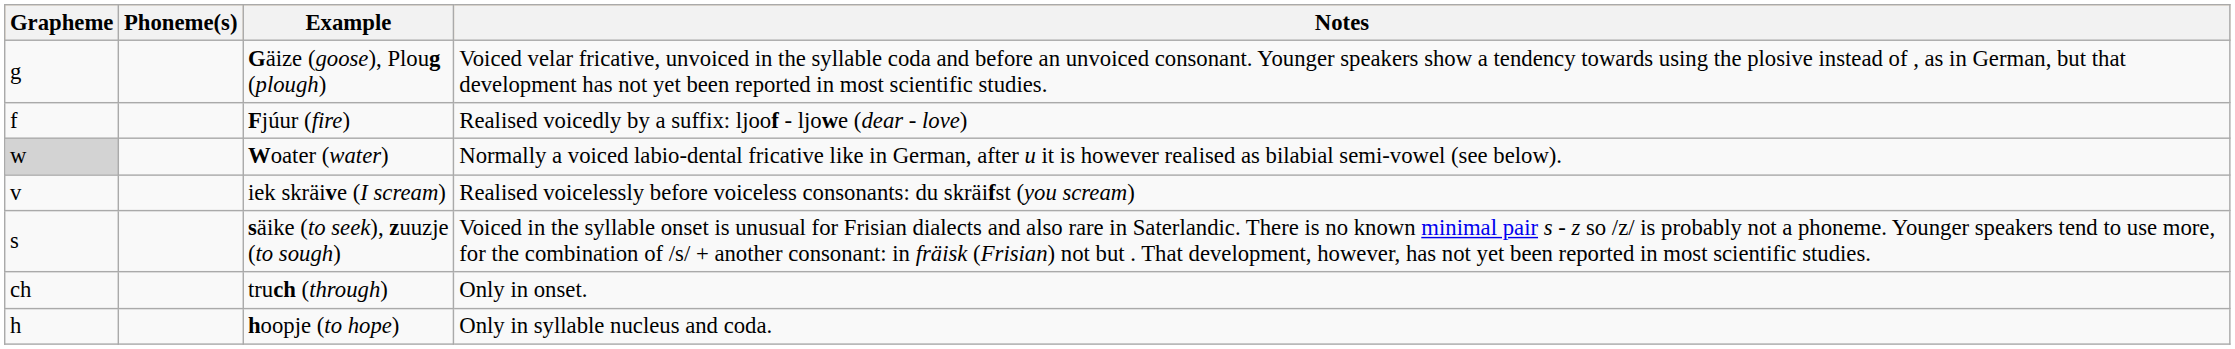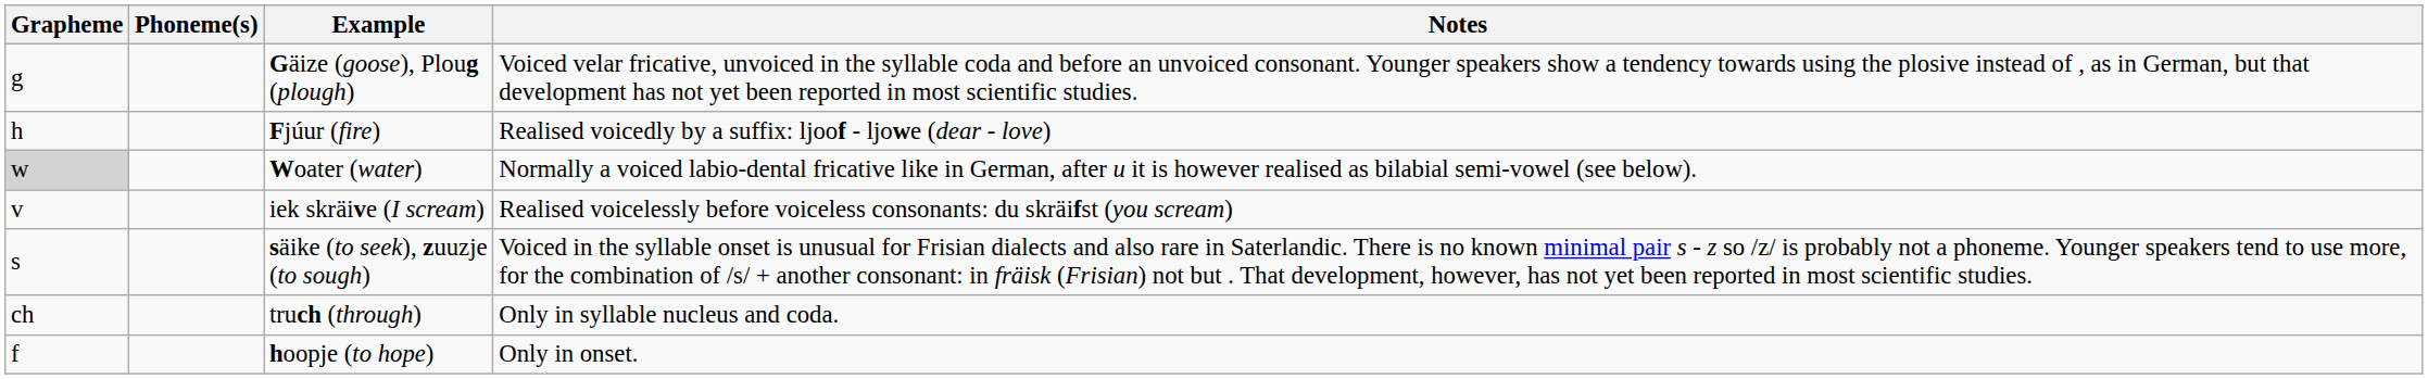 <table class="wikitable">
 <tr style="background-color:#FFDEAD;" align="center">
 <th>Grapheme</th>
 <th>Phoneme(s)</th>
 <th>Example</th>
 <th>Notes</th>
 </tr>
 <tr>
 <td>g</td>
 <td></td>
 <td><strong>G</strong>äize (<em>goose</em>), Plou<strong>g</strong> (<em>plough</em>)</td>
 <td>Voiced velar fricative, unvoiced in the syllable coda and before an unvoiced consonant. Younger speakers show a tendency towards using the plosive  instead of , as in German, but that development has not yet been reported in most scientific studies.</td>
 </tr>
 <tr>
-<td>f</td>
+<td>h</td>
 <td></td>
 <td><strong>F</strong>júur (<em>fire</em>)</td>
 <td>Realised voicedly by a suffix: ljoo<strong>f</strong> - ljo<strong>w</strong>e (<em>dear</em> - <em>love</em>)</td>
 </tr>
 <tr>
 <td style="background: lightgrey;">w</td>
 <td></td>
 <td><strong>W</strong>oater (<em>water</em>)</td>
 <td>Normally a voiced labio-dental fricative like in German, after <em>u</em> it is however realised as bilabial semi-vowel  (see below).</td>
 </tr>
 <tr>
 <td>v</td>
 <td></td>
 <td>iek skräi<strong>v</strong>e (<em>I scream</em>)</td>
 <td>Realised voicelessly before voiceless consonants: du skräi<strong>f</strong>st (<em>you scream</em>)</td>
 </tr>
 <tr>
 <td>s</td>
 <td></td>
 <td><strong>s</strong>äike (<em>to seek</em>), <strong>z</strong>uuzje (<em>to sough</em>)</td>
 <td>Voiced  in the syllable onset is unusual for Frisian dialects and also rare in Saterlandic. There is no known <a href='#'>minimal pair</a> <em>s - z</em> so /z/ is probably not a phoneme. Younger speakers tend to use  more, for the combination of /s/ + another consonant: in <em>fräisk</em> (<em>Frisian</em>) not  but . That development, however, has not yet been reported in most scientific studies.</td>
 </tr>
 <tr>
 <td>ch</td>
 <td></td>
 <td>tru<strong>ch</strong> (<em>through</em>)</td>
+<td>Only in syllable nucleus and coda.</td>
+</tr>
+<tr>
+<td>f</td>
+<td></td>
+<td><strong>h</strong>oopje (<em>to hope</em>)</td>
 <td>Only in onset.</td>
 </tr>
-<tr>
-<td>h</td>
-<td></td>
-<td><strong>h</strong>oopje (<em>to hope</em>)</td>
-<td>Only in syllable nucleus and coda.</td>
-</tr>
 </table>
